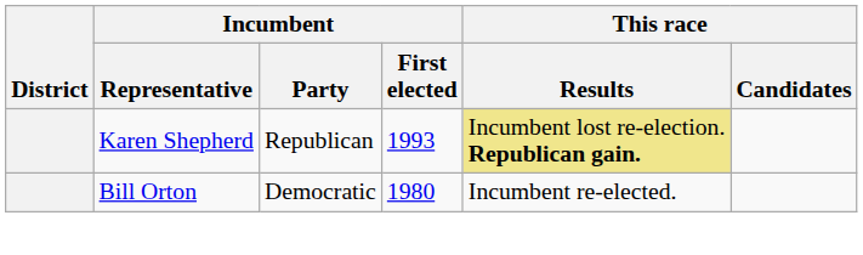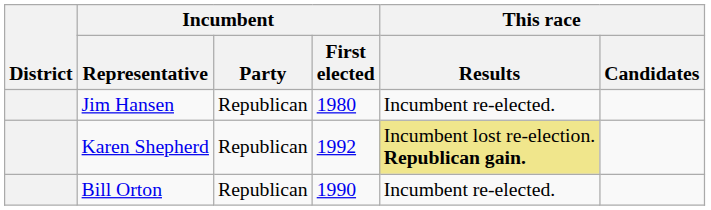 <table class=wikitable>
 <tr valign=bottom>
 <th rowspan=2>District</th>
 <th colspan=3>Incumbent</th>
 <th colspan=2>This race</th>
 </tr>
 <tr valign=bottom>
 <th>Representative</th>
 <th>Party</th>
 <th>First<br>elected</th>
 <th>Results</th>
 <th>Candidates</th>
 </tr>
 <tr>
 <th></th>
+<td><a href='#'>Jim Hansen</a></td>
+<td>Republican</td>
+<td><a href='#'>1980</a></td>
+<td>Incumbent re-elected.</td>
+<td nowrap></td>
+</tr>
+<tr>
+<th></th>
 <td><a href='#'>Karen Shepherd</a></td>
 <td>Republican</td>
-<td><a href='#'>1993</a></td>
+<td><a href='#'>1992</a></td>
 <td style="background: khaki;">Incumbent lost re-election.<br><strong>Republican gain.</strong></td>
 <td nowrap></td>
 </tr>
 <tr>
 <th></th>
 <td><a href='#'>Bill Orton</a></td>
-<td>Democratic</td>
-<td><a href='#'>1980</a></td>
+<td>Republican</td>
+<td><a href='#'>1990</a></td>
 <td>Incumbent re-elected.</td>
 <td nowrap></td>
 </tr>
 </table>
